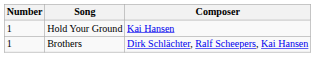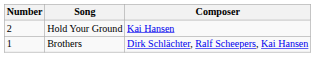 <table class="wikitable">
 <tr>
 <th>Number</th>
 <th>Song</th>
 <th>Composer</th>
 </tr>
 <tr>
-<td>1</td>
+<td>2</td>
 <td>Hold Your Ground</td>
 <td><a href='#'>Kai Hansen</a></td>
 </tr>
 <tr>
 <td>1</td>
 <td>Brothers</td>
 <td><a href='#'>Dirk Schlächter</a>, <a href='#'>Ralf Scheepers</a>, <a href='#'>Kai Hansen</a></td>
 </tr>
 </table>
